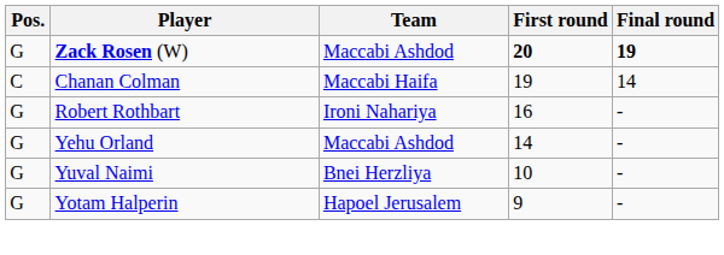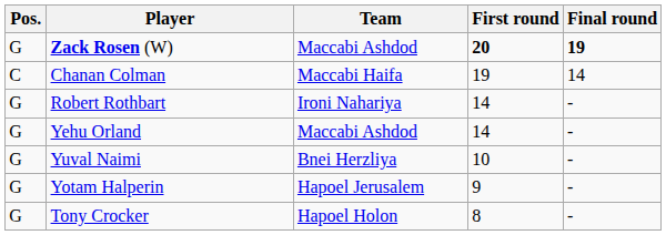 <table class="wikitable">
 <tr>
 <th width=30>Pos.</th>
 <th width=215>Player</th>
 <th width=150>Team</th>
 <th>First round</th>
 <th>Final round</th>
 </tr>
 <tr>
 <td>G</td>
 <td> <strong><a href='#'>Zack Rosen</a></strong> (W)</td>
 <td><a href='#'>Maccabi Ashdod</a></td>
 <td><strong>20</strong></td>
 <td><strong>19</strong></td>
 </tr>
 <tr>
 <td>C</td>
 <td> <a href='#'>Chanan Colman</a></td>
 <td><a href='#'>Maccabi Haifa</a></td>
 <td>19</td>
 <td>14</td>
 </tr>
 <tr>
 <td>G</td>
 <td> <a href='#'>Robert Rothbart</a></td>
 <td><a href='#'>Ironi Nahariya</a></td>
-<td>16</td>
+<td>14</td>
 <td>-</td>
 </tr>
 <tr>
 <td>G</td>
 <td> <a href='#'>Yehu Orland</a></td>
 <td><a href='#'>Maccabi Ashdod</a></td>
 <td>14</td>
 <td>-</td>
 </tr>
 <tr>
 <td>G</td>
 <td> <a href='#'>Yuval Naimi</a></td>
 <td><a href='#'>Bnei Herzliya</a></td>
 <td>10</td>
 <td>-</td>
 </tr>
 <tr>
 <td>G</td>
 <td> <a href='#'>Yotam Halperin</a></td>
 <td><a href='#'>Hapoel Jerusalem</a></td>
 <td>9</td>
 <td>-</td>
 </tr>
 <tr>
+<td>G</td>
+<td> <a href='#'>Tony Crocker</a></td>
+<td><a href='#'>Hapoel Holon</a></td>
+<td>8</td>
+<td>-</td>
+</tr>
+<tr>
 </tr>
 </table>
